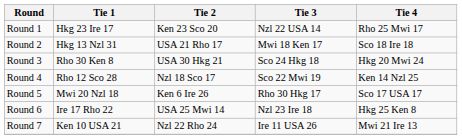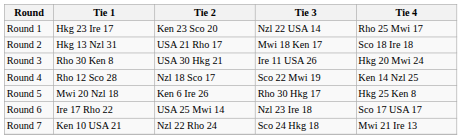 <table class="wikitable" style="font-size: 100%">
 <tr>
 <th width=70>Round</th>
 <th width=150>Tie 1</th>
 <th width=150>Tie 2</th>
 <th width=150>Tie 3</th>
 <th width=150>Tie 4</th>
 </tr>
 <tr>
 <td>Round 1</td>
 <td>Hkg 23 Ire 17</td>
 <td>Ken 23 Sco 20</td>
 <td>Nzl 22 USA 14</td>
 <td>Rho 25 Mwi 17</td>
 </tr>
 <tr>
 <td>Round 2</td>
 <td>Hkg 13 Nzl 31</td>
 <td>USA 21 Rho 17</td>
 <td>Mwi 18 Ken 17</td>
 <td>Sco 18 Ire 18</td>
 </tr>
 <tr>
 <td>Round 3</td>
 <td>Rho 30 Ken 8</td>
 <td>USA 30 Hkg 21</td>
-<td>Sco 24 Hkg 18</td>
+<td>Ire 11 USA 26</td>
 <td>Hkg 20 Mwi 24</td>
 </tr>
 <tr>
 <td>Round 4</td>
 <td>Rho 12 Sco 28</td>
 <td>Nzl 18 Sco 17</td>
 <td>Sco 22 Mwi 19</td>
 <td>Ken 14 Nzl 25</td>
 </tr>
 <tr>
 <td>Round 5</td>
 <td>Mwi 20 Nzl 18</td>
 <td>Ken 6 Ire 26</td>
 <td>Rho 30 Hkg 17</td>
-<td>Sco 17 USA 17</td>
+<td>Hkg 25 Ken 8</td>
 </tr>
 <tr>
 <td>Round 6</td>
 <td>Ire 17 Rho 22</td>
 <td>USA 25 Mwi 14</td>
 <td>Nzl 23 Ire 18</td>
-<td>Hkg 25 Ken 8</td>
+<td>Sco 17 USA 17</td>
 </tr>
 <tr>
 <td>Round 7</td>
 <td>Ken 10 USA 21</td>
 <td>Nzl 22 Rho 24</td>
-<td>Ire 11 USA 26</td>
+<td>Sco 24 Hkg 18</td>
 <td>Mwi 21 Ire 13</td>
 </tr>
 <tr>
 </tr>
 </table>
